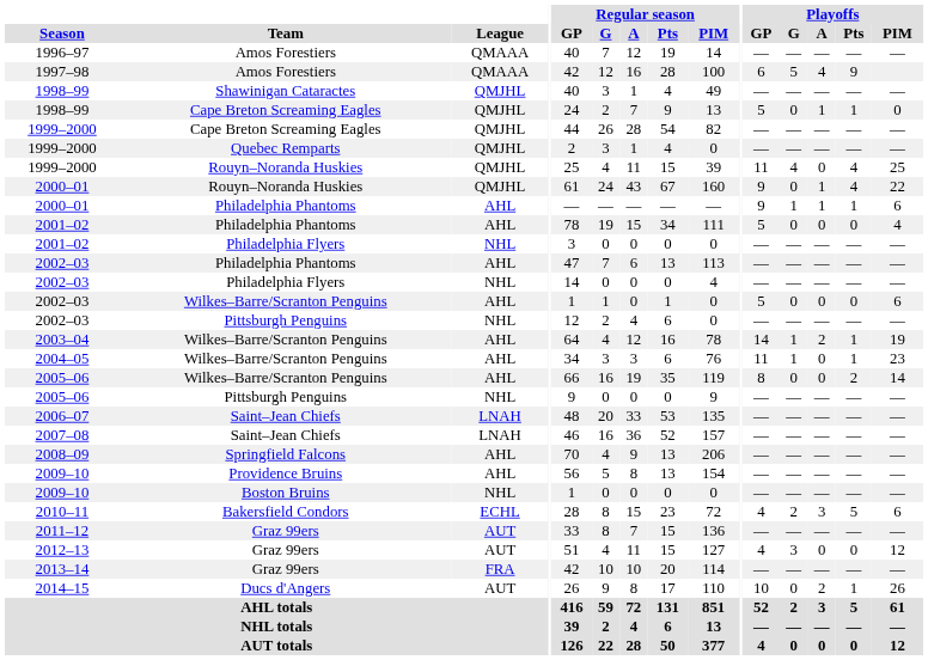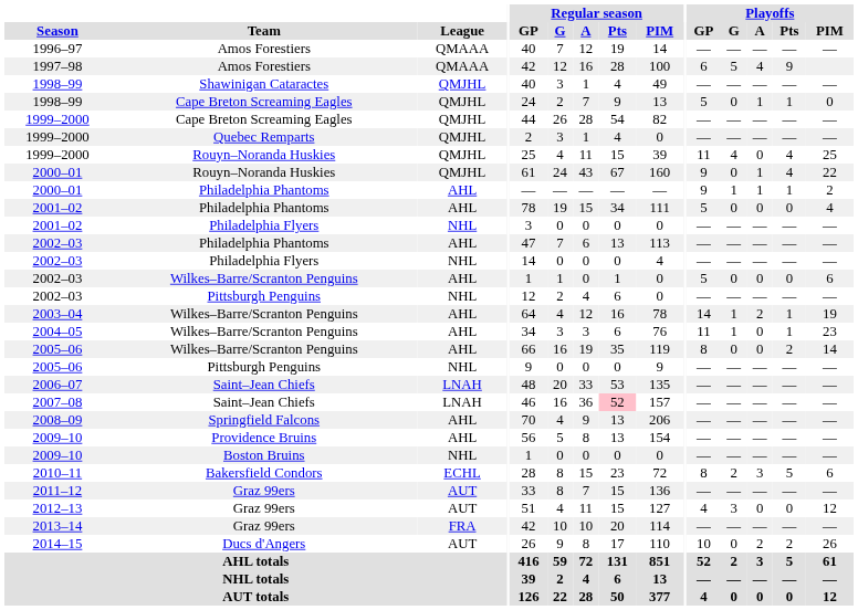 <table border="0" cellpadding="1" cellspacing="0" style="text-align:center; width:60em">
 <tr bgcolor="#e0e0e0">
 <th colspan="3" bgcolor="#ffffff"></th>
 <th rowspan="99" bgcolor="#ffffff"></th>
 <th colspan="5"><a href='#'>Regular season</a></th>
 <th rowspan="99" bgcolor="#ffffff"></th>
 <th colspan="5"><a href='#'>Playoffs</a></th>
 </tr>
 <tr bgcolor="#e0e0e0">
 <th><a href='#'>Season</a></th>
 <th>Team</th>
 <th>League</th>
 <th>GP</th>
 <th><a href='#'>G</a></th>
 <th><a href='#'>A</a></th>
 <th><a href='#'>Pts</a></th>
 <th><a href='#'>PIM</a></th>
 <th>GP</th>
 <th>G</th>
 <th>A</th>
 <th>Pts</th>
 <th>PIM</th>
 </tr>
 <tr>
 <td>1996–97</td>
 <td>Amos Forestiers</td>
 <td>QMAAA</td>
 <td>40</td>
 <td>7</td>
 <td>12</td>
 <td>19</td>
 <td>14</td>
 <td>—</td>
 <td>—</td>
 <td>—</td>
 <td>—</td>
 <td>—</td>
 </tr>
 <tr bgcolor="#f0f0f0">
 <td>1997–98</td>
 <td>Amos Forestiers</td>
 <td>QMAAA</td>
 <td>42</td>
 <td>12</td>
 <td>16</td>
 <td>28</td>
 <td>100</td>
 <td>6</td>
 <td>5</td>
 <td>4</td>
 <td>9</td>
 <td></td>
 </tr>
 <tr>
 <td><a href='#'>1998–99</a></td>
 <td><a href='#'>Shawinigan Cataractes</a></td>
 <td><a href='#'>QMJHL</a></td>
 <td>40</td>
 <td>3</td>
 <td>1</td>
 <td>4</td>
 <td>49</td>
 <td>—</td>
 <td>—</td>
 <td>—</td>
 <td>—</td>
 <td>—</td>
 </tr>
 <tr bgcolor="#f0f0f0">
 <td>1998–99</td>
 <td><a href='#'>Cape Breton Screaming Eagles</a></td>
 <td>QMJHL</td>
 <td>24</td>
 <td>2</td>
 <td>7</td>
 <td>9</td>
 <td>13</td>
 <td>5</td>
 <td>0</td>
 <td>1</td>
 <td>1</td>
 <td>0</td>
 </tr>
 <tr>
 <td><a href='#'>1999–2000</a></td>
 <td>Cape Breton Screaming Eagles</td>
 <td>QMJHL</td>
 <td>44</td>
 <td>26</td>
 <td>28</td>
 <td>54</td>
 <td>82</td>
 <td>—</td>
 <td>—</td>
 <td>—</td>
 <td>—</td>
 <td>—</td>
 </tr>
 <tr bgcolor="#f0f0f0">
 <td>1999–2000</td>
 <td><a href='#'>Quebec Remparts</a></td>
 <td>QMJHL</td>
 <td>2</td>
 <td>3</td>
 <td>1</td>
 <td>4</td>
 <td>0</td>
 <td>—</td>
 <td>—</td>
 <td>—</td>
 <td>—</td>
 <td>—</td>
 </tr>
 <tr>
 <td>1999–2000</td>
 <td><a href='#'>Rouyn–Noranda Huskies</a></td>
 <td>QMJHL</td>
 <td>25</td>
 <td>4</td>
 <td>11</td>
 <td>15</td>
 <td>39</td>
 <td>11</td>
 <td>4</td>
 <td>0</td>
 <td>4</td>
 <td>25</td>
 </tr>
 <tr bgcolor="#f0f0f0">
 <td><a href='#'>2000–01</a></td>
 <td>Rouyn–Noranda Huskies</td>
 <td>QMJHL</td>
 <td>61</td>
 <td>24</td>
 <td>43</td>
 <td>67</td>
 <td>160</td>
 <td>9</td>
 <td>0</td>
 <td>1</td>
 <td>4</td>
 <td>22</td>
 </tr>
 <tr>
 <td><a href='#'>2000–01</a></td>
 <td><a href='#'>Philadelphia Phantoms</a></td>
 <td><a href='#'>AHL</a></td>
 <td>—</td>
 <td>—</td>
 <td>—</td>
 <td>—</td>
 <td>—</td>
 <td>9</td>
 <td>1</td>
 <td>1</td>
 <td>1</td>
-<td>6</td>
+<td>2</td>
 </tr>
 <tr bgcolor="#f0f0f0">
 <td><a href='#'>2001–02</a></td>
 <td>Philadelphia Phantoms</td>
 <td>AHL</td>
 <td>78</td>
 <td>19</td>
 <td>15</td>
 <td>34</td>
 <td>111</td>
 <td>5</td>
 <td>0</td>
 <td>0</td>
 <td>0</td>
 <td>4</td>
 </tr>
 <tr>
 <td><a href='#'>2001–02</a></td>
 <td><a href='#'>Philadelphia Flyers</a></td>
 <td><a href='#'>NHL</a></td>
 <td>3</td>
 <td>0</td>
 <td>0</td>
 <td>0</td>
 <td>0</td>
 <td>—</td>
 <td>—</td>
 <td>—</td>
 <td>—</td>
 <td>—</td>
 </tr>
 <tr bgcolor="#f0f0f0">
 <td><a href='#'>2002–03</a></td>
 <td>Philadelphia Phantoms</td>
 <td>AHL</td>
 <td>47</td>
 <td>7</td>
 <td>6</td>
 <td>13</td>
 <td>113</td>
 <td>—</td>
 <td>—</td>
 <td>—</td>
 <td>—</td>
 <td>—</td>
 </tr>
 <tr>
 <td><a href='#'>2002–03</a></td>
 <td>Philadelphia Flyers</td>
 <td>NHL</td>
 <td>14</td>
 <td>0</td>
 <td>0</td>
 <td>0</td>
 <td>4</td>
 <td>—</td>
 <td>—</td>
 <td>—</td>
 <td>—</td>
 <td>—</td>
 </tr>
 <tr bgcolor="#f0f0f0">
 <td>2002–03</td>
 <td><a href='#'>Wilkes–Barre/Scranton Penguins</a></td>
 <td>AHL</td>
 <td>1</td>
 <td>1</td>
 <td>0</td>
 <td>1</td>
 <td>0</td>
 <td>5</td>
 <td>0</td>
 <td>0</td>
 <td>0</td>
 <td>6</td>
 </tr>
 <tr>
 <td>2002–03</td>
 <td><a href='#'>Pittsburgh Penguins</a></td>
 <td>NHL</td>
 <td>12</td>
 <td>2</td>
 <td>4</td>
 <td>6</td>
 <td>0</td>
 <td>—</td>
 <td>—</td>
 <td>—</td>
 <td>—</td>
 <td>—</td>
 </tr>
 <tr bgcolor="#f0f0f0">
 <td><a href='#'>2003–04</a></td>
 <td>Wilkes–Barre/Scranton Penguins</td>
 <td>AHL</td>
 <td>64</td>
 <td>4</td>
 <td>12</td>
 <td>16</td>
 <td>78</td>
 <td>14</td>
 <td>1</td>
 <td>2</td>
 <td>1</td>
 <td>19</td>
 </tr>
 <tr>
 <td><a href='#'>2004–05</a></td>
 <td>Wilkes–Barre/Scranton Penguins</td>
 <td>AHL</td>
 <td>34</td>
 <td>3</td>
 <td>3</td>
 <td>6</td>
 <td>76</td>
 <td>11</td>
 <td>1</td>
 <td>0</td>
 <td>1</td>
 <td>23</td>
 </tr>
 <tr bgcolor="#f0f0f0">
 <td><a href='#'>2005–06</a></td>
 <td>Wilkes–Barre/Scranton Penguins</td>
 <td>AHL</td>
 <td>66</td>
 <td>16</td>
 <td>19</td>
 <td>35</td>
 <td>119</td>
 <td>8</td>
 <td>0</td>
 <td>0</td>
 <td>2</td>
 <td>14</td>
 </tr>
 <tr>
 <td><a href='#'>2005–06</a></td>
 <td>Pittsburgh Penguins</td>
 <td>NHL</td>
 <td>9</td>
 <td>0</td>
 <td>0</td>
 <td>0</td>
 <td>9</td>
 <td>—</td>
 <td>—</td>
 <td>—</td>
 <td>—</td>
 <td>—</td>
 </tr>
 <tr bgcolor="#f0f0f0">
 <td><a href='#'>2006–07</a></td>
 <td><a href='#'>Saint–Jean Chiefs</a></td>
 <td><a href='#'>LNAH</a></td>
 <td>48</td>
 <td>20</td>
 <td>33</td>
 <td>53</td>
 <td>135</td>
 <td>—</td>
 <td>—</td>
 <td>—</td>
 <td>—</td>
 <td>—</td>
 </tr>
 <tr>
 <td><a href='#'>2007–08</a></td>
 <td>Saint–Jean Chiefs</td>
 <td>LNAH</td>
 <td>46</td>
 <td>16</td>
 <td>36</td>
-<td>52</td>
+<td style="background: pink;">52</td>
 <td>157</td>
 <td>—</td>
 <td>—</td>
 <td>—</td>
 <td>—</td>
 <td>—</td>
 </tr>
 <tr bgcolor="#f0f0f0">
 <td><a href='#'>2008–09</a></td>
 <td><a href='#'>Springfield Falcons</a></td>
 <td>AHL</td>
 <td>70</td>
 <td>4</td>
 <td>9</td>
 <td>13</td>
 <td>206</td>
 <td>—</td>
 <td>—</td>
 <td>—</td>
 <td>—</td>
 <td>—</td>
 </tr>
 <tr>
 <td><a href='#'>2009–10</a></td>
 <td><a href='#'>Providence Bruins</a></td>
 <td>AHL</td>
 <td>56</td>
 <td>5</td>
 <td>8</td>
 <td>13</td>
 <td>154</td>
 <td>—</td>
 <td>—</td>
 <td>—</td>
 <td>—</td>
 <td>—</td>
 </tr>
 <tr bgcolor="#f0f0f0">
 <td><a href='#'>2009–10</a></td>
 <td><a href='#'>Boston Bruins</a></td>
 <td>NHL</td>
 <td>1</td>
 <td>0</td>
 <td>0</td>
 <td>0</td>
 <td>0</td>
 <td>—</td>
 <td>—</td>
 <td>—</td>
 <td>—</td>
 <td>—</td>
 </tr>
 <tr>
 <td><a href='#'>2010–11</a></td>
 <td><a href='#'>Bakersfield Condors</a></td>
 <td><a href='#'>ECHL</a></td>
 <td>28</td>
 <td>8</td>
 <td>15</td>
 <td>23</td>
 <td>72</td>
-<td>4</td>
+<td>8</td>
 <td>2</td>
 <td>3</td>
 <td>5</td>
 <td>6</td>
 </tr>
 <tr bgcolor="#f0f0f0">
 <td><a href='#'>2011–12</a></td>
 <td><a href='#'>Graz 99ers</a></td>
 <td><a href='#'>AUT</a></td>
 <td>33</td>
 <td>8</td>
 <td>7</td>
 <td>15</td>
 <td>136</td>
 <td>—</td>
 <td>—</td>
 <td>—</td>
 <td>—</td>
 <td>—</td>
 </tr>
 <tr>
 <td><a href='#'>2012–13</a></td>
 <td>Graz 99ers</td>
 <td>AUT</td>
 <td>51</td>
 <td>4</td>
 <td>11</td>
 <td>15</td>
 <td>127</td>
 <td>4</td>
 <td>3</td>
 <td>0</td>
 <td>0</td>
 <td>12</td>
 </tr>
 <tr bgcolor="#f0f0f0">
 <td><a href='#'>2013–14</a></td>
 <td>Graz 99ers</td>
 <td><a href='#'>FRA</a></td>
 <td>42</td>
 <td>10</td>
 <td>10</td>
 <td>20</td>
 <td>114</td>
 <td>—</td>
 <td>—</td>
 <td>—</td>
 <td>—</td>
 <td>—</td>
 </tr>
 <tr>
 <td><a href='#'>2014–15</a></td>
 <td><a href='#'>Ducs d'Angers</a></td>
 <td>AUT</td>
 <td>26</td>
 <td>9</td>
 <td>8</td>
 <td>17</td>
 <td>110</td>
 <td>10</td>
 <td>0</td>
 <td>2</td>
-<td>1</td>
+<td>2</td>
 <td>26</td>
 </tr>
 <tr bgcolor="#e0e0e0">
 <th colspan="3">AHL totals</th>
 <th>416</th>
 <th>59</th>
 <th>72</th>
 <th>131</th>
 <th>851</th>
 <th>52</th>
 <th>2</th>
 <th>3</th>
 <th>5</th>
 <th>61</th>
 </tr>
 <tr bgcolor="#e0e0e0">
 <th colspan="3">NHL totals</th>
 <th>39</th>
 <th>2</th>
 <th>4</th>
 <th>6</th>
 <th>13</th>
 <th>—</th>
 <th>—</th>
 <th>—</th>
 <th>—</th>
 <th>—</th>
 </tr>
 <tr bgcolor="#e0e0e0">
 <th colspan="3">AUT totals</th>
 <th>126</th>
 <th>22</th>
 <th>28</th>
 <th>50</th>
 <th>377</th>
 <th>4</th>
 <th>0</th>
 <th>0</th>
 <th>0</th>
 <th>12</th>
 </tr>
 </table>
